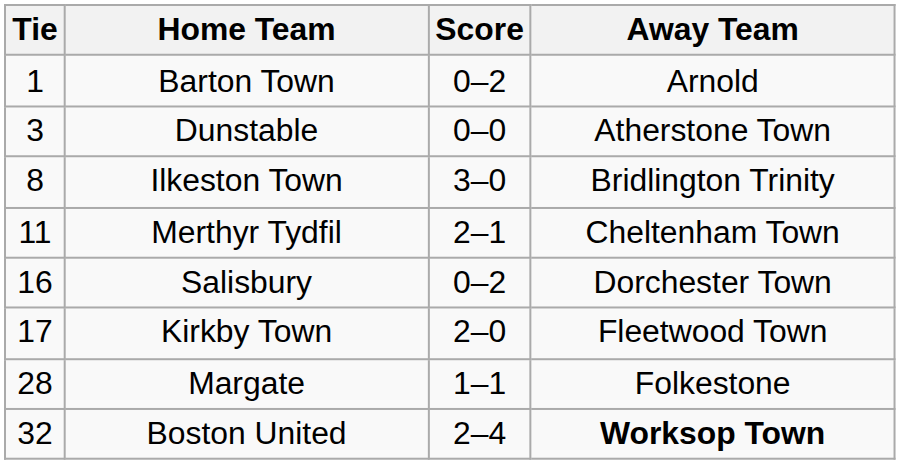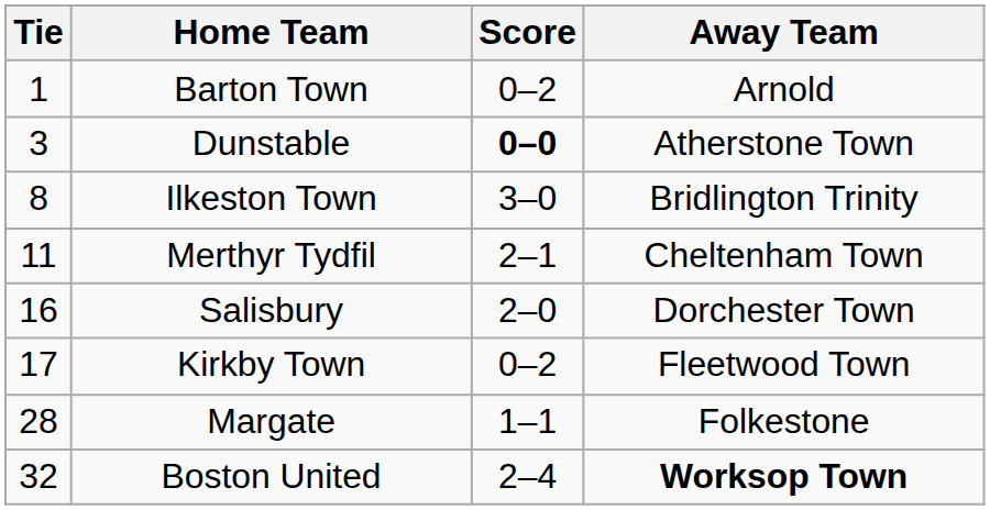 <table class="wikitable" style="text-align:center;">
 <tr>
 <th width=20>Tie</th>
 <th width=175>Home Team</th>
 <th width=20>Score</th>
 <th width=175>Away Team</th>
 </tr>
 <tr>
 <td>1</td>
 <td>Barton Town</td>
 <td>0–2</td>
 <td>Arnold</td>
 </tr>
 <tr>
 <td>3</td>
 <td>Dunstable</td>
-<td>0–0</td>
+<td><strong>0–0</strong></td>
 <td>Atherstone Town</td>
 </tr>
 <tr>
 <td>8</td>
 <td>Ilkeston Town</td>
 <td>3–0</td>
 <td>Bridlington Trinity</td>
 </tr>
 <tr>
 <td>11</td>
 <td>Merthyr Tydfil</td>
 <td>2–1</td>
 <td>Cheltenham Town</td>
 </tr>
 <tr>
 <td>16</td>
 <td>Salisbury</td>
-<td>0–2</td>
+<td>2–0</td>
 <td>Dorchester Town</td>
 </tr>
 <tr>
 <td>17</td>
 <td>Kirkby Town</td>
-<td>2–0</td>
+<td>0–2</td>
 <td>Fleetwood Town</td>
 </tr>
 <tr>
 <td>28</td>
 <td>Margate</td>
 <td>1–1</td>
 <td>Folkestone</td>
 </tr>
 <tr>
 <td>32</td>
 <td>Boston United</td>
 <td>2–4</td>
 <td><strong>Worksop Town</strong></td>
 </tr>
 </table>
